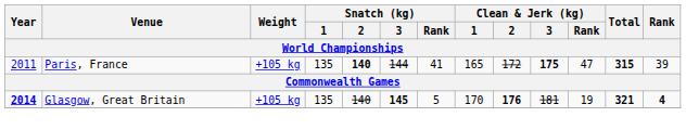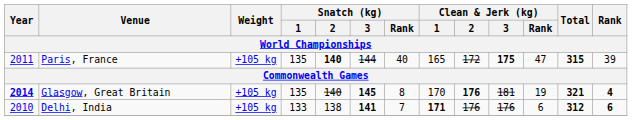 <table class = "wikitable" style="text-align:center;">
 <tr>
 <th rowspan=2 width=40>Year</th>
 <th rowspan=2 width=250>Venue</th>
 <th rowspan=2 width=60>Weight</th>
 <th colspan=4>Snatch (kg)</th>
 <th colspan=4>Clean & Jerk (kg)</th>
 <th rowspan=2 width=40>Total</th>
 <th rowspan=2 width=40>Rank</th>
 </tr>
 <tr>
 <th width=40>1</th>
 <th width=40>2</th>
 <th width=40>3</th>
 <th width=40>Rank</th>
 <th width=40>1</th>
 <th width=40>2</th>
 <th width=40>3</th>
 <th width=40>Rank</th>
 </tr>
 <tr>
 <th colspan=13><a href='#'>World Championships</a></th>
 </tr>
 <tr>
 <td><a href='#'>2011</a></td>
 <td align=left> <a href='#'>Paris</a>, France</td>
 <td><a href='#'>+105 kg</a></td>
 <td>135</td>
 <td><strong>140</strong></td>
 <td><s>144</s></td>
-<td>41</td>
+<td>40</td>
 <td>165</td>
 <td><s>172</s></td>
 <td><strong>175</strong></td>
 <td>47</td>
 <td><strong>315</strong></td>
 <td>39</td>
 </tr>
 <tr>
 <th colspan=13><a href='#'>Commonwealth Games</a></th>
 </tr>
 <tr>
 <td><strong><a href='#'>2014</a></strong></td>
 <td align=left> <a href='#'>Glasgow</a>, Great Britain</td>
 <td><a href='#'>+105 kg</a></td>
 <td>135</td>
 <td><s>140</s></td>
 <td><strong>145</strong></td>
-<td>5</td>
+<td>8</td>
 <td>170</td>
 <td><strong>176</strong></td>
 <td><s>181</s></td>
 <td>19</td>
 <td><strong>321</strong></td>
 <td><strong>4</strong></td>
 </tr>
 <tr>
+<td><a href='#'>2010</a></td>
+<td align=left> <a href='#'>Delhi</a>, India</td>
+<td><a href='#'>+105 kg</a></td>
+<td>133</td>
+<td>138</td>
+<td><strong>141</strong></td>
+<td>7</td>
+<td><strong>171</strong></td>
+<td><s>176</s></td>
+<td><s>176</s></td>
+<td>6</td>
+<td><strong>312</strong></td>
+<td><strong>6</strong></td>
+</tr>
+<tr>
 </tr>
 </table>
